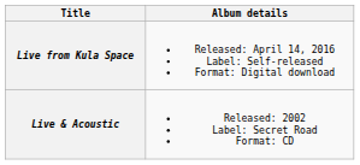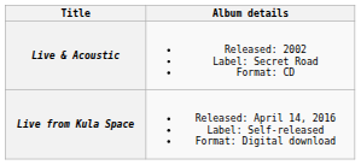 <table class="wikitable plainrowheaders" style="text-align:center;">
 <tr>
 <th scope="col" style="width:14em;">Title</th>
 <th scope="col" style="width:21em;">Album details</th>
 </tr>
 <tr>
+<th scope="row"><em>Live & Acoustic</em></th>
+<td><br><ul><li>Released: 2002</li><li>Label: Secret Road</li><li>Format: CD</li></ul></td>
+</tr>
+<tr>
 <th scope="row"><em>Live from Kula Space</em></th>
 <td><br><ul><li>Released: April 14, 2016</li><li>Label: Self-released</li><li>Format: Digital download</li></ul></td>
 </tr>
-<tr>
-<th scope="row"><em>Live & Acoustic</em></th>
-<td><br><ul><li>Released: 2002</li><li>Label: Secret Road</li><li>Format: CD</li></ul></td>
-</tr>
 </table>
